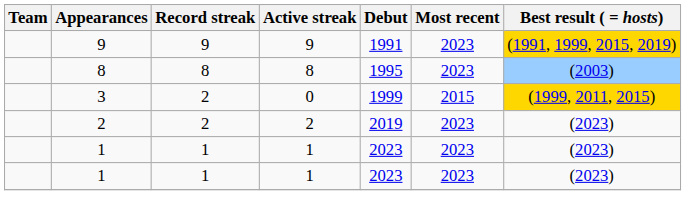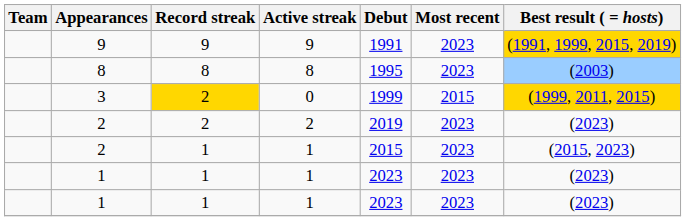 <table class="wikitable sortable" style="text-align: center">
 <tr>
 <th>Team</th>
 <th>Appearances</th>
 <th>Record streak</th>
 <th>Active streak</th>
 <th>Debut</th>
 <th>Most recent</th>
 <th>Best result (<em> = hosts</em>)</th>
 </tr>
 <tr>
 <td align=left></td>
 <td>9</td>
 <td>9</td>
 <td>9</td>
 <td><a href='#'>1991</a></td>
 <td><a href='#'>2023</a></td>
 <td bgcolor=gold> (<a href='#'>1991</a>, <a href='#'>1999</a>, <a href='#'>2015</a>, <a href='#'>2019</a>)</td>
 </tr>
 <tr>
 <td align=left></td>
 <td>8</td>
 <td>8</td>
 <td>8</td>
 <td><a href='#'>1995</a></td>
 <td><a href='#'>2023</a></td>
 <td bgcolor=#9acdff> (<a href='#'>2003</a>)</td>
 </tr>
 <tr>
 <td align=left></td>
 <td>3</td>
-<td>2</td>
+<td style="background: gold;">2</td>
 <td>0</td>
 <td><a href='#'>1999</a></td>
 <td><a href='#'>2015</a></td>
 <td style="background: gold;"> (<a href='#'>1999</a>, <a href='#'>2011</a>, <a href='#'>2015</a>)</td>
 </tr>
 <tr>
 <td align=left></td>
 <td>2</td>
 <td>2</td>
 <td>2</td>
 <td><a href='#'>2019</a></td>
 <td><a href='#'>2023</a></td>
 <td> (<a href='#'>2023</a>)</td>
+</tr>
+<tr>
+<td align=left></td>
+<td>2</td>
+<td>1</td>
+<td>1</td>
+<td><a href='#'>2015</a></td>
+<td><a href='#'>2023</a></td>
+<td> (<a href='#'>2015</a>, <a href='#'>2023</a>)</td>
 </tr>
 <tr>
 <td align=left></td>
 <td>1</td>
 <td>1</td>
 <td>1</td>
 <td><a href='#'>2023</a></td>
 <td><a href='#'>2023</a></td>
 <td> (<a href='#'>2023</a>)</td>
 </tr>
 <tr>
 <td align=left></td>
 <td>1</td>
 <td>1</td>
 <td>1</td>
 <td><a href='#'>2023</a></td>
 <td><a href='#'>2023</a></td>
 <td> (<a href='#'>2023</a>)</td>
 </tr>
 <tr>
 </tr>
 </table>
